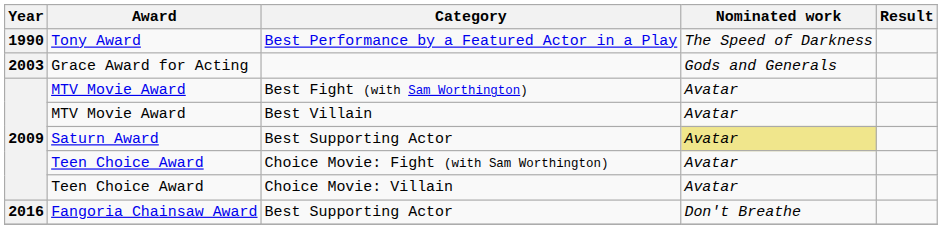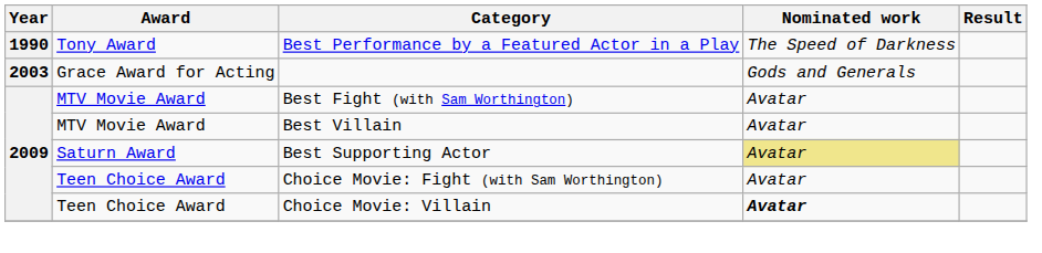 <table class="wikitable sortable">
 <tr>
 <th>Year</th>
 <th>Award</th>
 <th>Category</th>
 <th>Nominated work</th>
 <th>Result</th>
 </tr>
 <tr>
 <th>1990</th>
 <td><a href='#'>Tony Award</a></td>
 <td><a href='#'>Best Performance by a Featured Actor in a Play</a></td>
 <td><em>The Speed of Darkness</em></td>
 <td></td>
 </tr>
 <tr>
 <th>2003</th>
 <td>Grace Award for Acting</td>
 <td></td>
 <td><em>Gods and Generals</em></td>
 <td></td>
 </tr>
 <tr>
 <th rowspan="5">2009</th>
 <td><a href='#'>MTV Movie Award</a></td>
 <td>Best Fight <small>(with <a href='#'>Sam Worthington</a>)</small></td>
 <td><em>Avatar</em></td>
 <td></td>
 </tr>
 <tr>
 <td>MTV Movie Award</td>
 <td>Best Villain</td>
 <td><em>Avatar</em></td>
 <td></td>
 </tr>
 <tr>
 <td><a href='#'>Saturn Award</a></td>
 <td>Best Supporting Actor</td>
 <td style="background: khaki;"><em>Avatar</em></td>
 <td></td>
 </tr>
 <tr>
 <td><a href='#'>Teen Choice Award</a></td>
 <td>Choice Movie: Fight <small>(with Sam Worthington)</small></td>
 <td><em>Avatar</em></td>
 <td></td>
 </tr>
 <tr>
 <td>Teen Choice Award</td>
 <td>Choice Movie: Villain</td>
-<td><em>Avatar</em></td>
-<td></td>
-</tr>
-<tr>
-<th>2016</th>
-<td><a href='#'>Fangoria Chainsaw Award</a></td>
-<td>Best Supporting Actor</td>
-<td><em>Don't Breathe</em></td>
+<td><strong><em>Avatar</em></strong></td>
 <td></td>
 </tr>
 <tr>
 </tr>
 </table>
